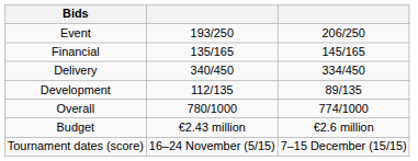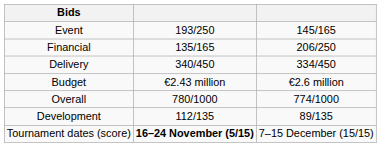 <table class="wikitable" style="text-align: center;">
 <tr>
 <th>Bids</th>
 <th></th>
 <th></th>
 </tr>
 <tr>
 <td>Event</td>
 <td>193/250</td>
-<td>206/250</td>
+<td>145/165</td>
 </tr>
 <tr>
 <td>Financial</td>
 <td>135/165</td>
-<td>145/165</td>
+<td>206/250</td>
 </tr>
 <tr>
 <td>Delivery</td>
 <td>340/450</td>
 <td>334/450</td>
 </tr>
 <tr>
-<td>Development</td>
-<td>112/135</td>
-<td>89/135</td>
+<td>Budget</td>
+<td>€2.43 million</td>
+<td>€2.6 million</td>
 </tr>
 <tr>
 <td>Overall</td>
 <td>780/1000</td>
 <td>774/1000</td>
 </tr>
 <tr>
-<td>Budget</td>
-<td>€2.43 million</td>
-<td>€2.6 million</td>
+<td>Development</td>
+<td>112/135</td>
+<td>89/135</td>
 </tr>
 <tr>
 <td>Tournament dates (score)</td>
-<td>16–24 November (5/15)</td>
+<td><strong>16–24 November (5/15)</strong></td>
 <td>7–15 December (15/15)</td>
 </tr>
 </table>
